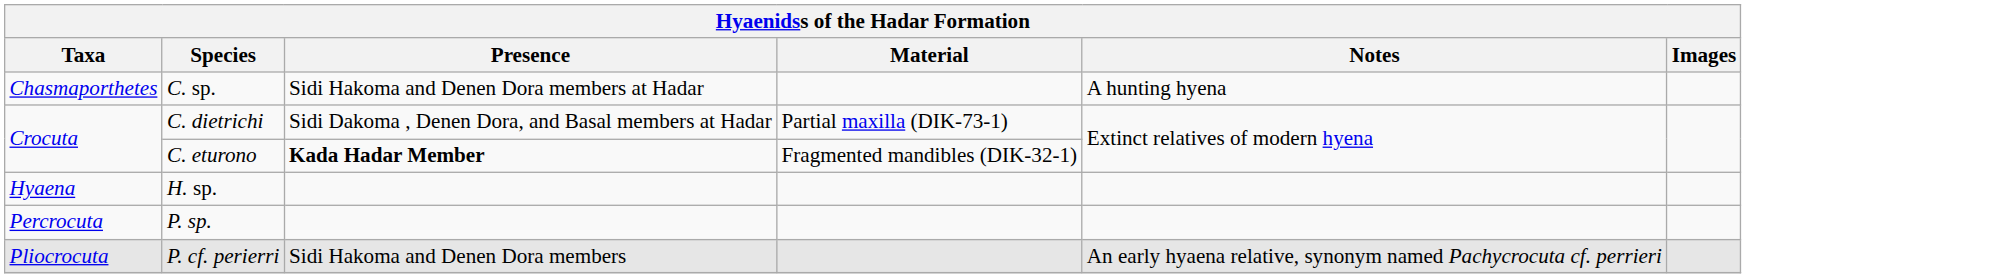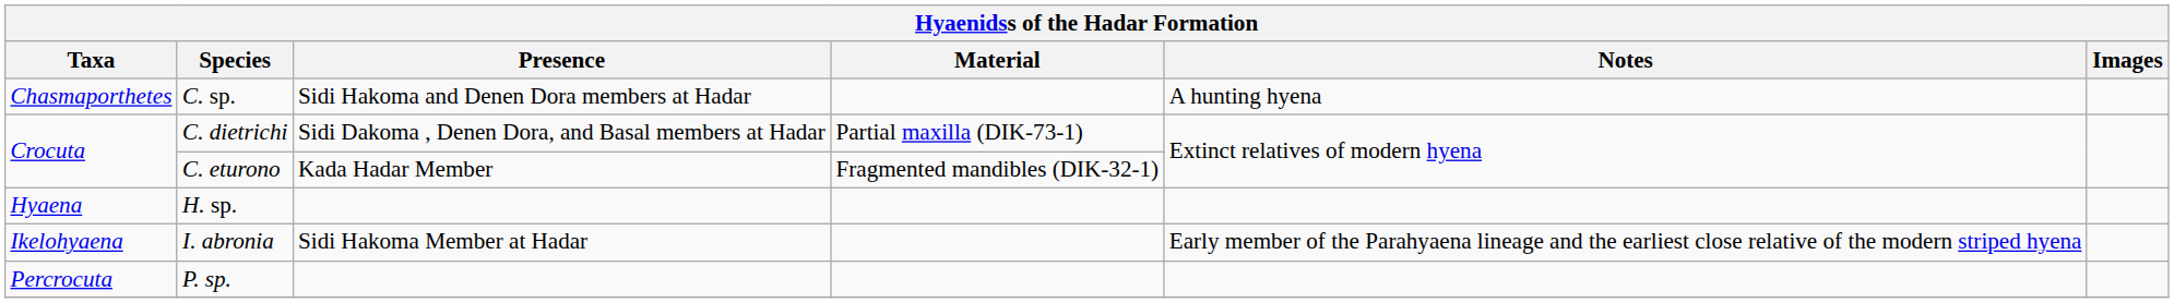 <table class="wikitable" align="center">
 <tr>
 <th colspan="6" align="center"><strong><a href='#'>Hyaenids</a>s</strong> of the Hadar Formation</th>
 </tr>
 <tr>
 <th>Taxa</th>
 <th>Species</th>
 <th>Presence</th>
 <th>Material</th>
 <th>Notes</th>
 <th>Images</th>
 </tr>
 <tr>
 <td><em><a href='#'>Chasmaporthetes</a></em></td>
 <td><em>C.</em> sp.</td>
 <td>Sidi Hakoma and Denen Dora members at Hadar</td>
 <td></td>
 <td>A hunting hyena</td>
 <td></td>
 </tr>
 <tr>
 <td rowspan = "2"><em><a href='#'>Crocuta</a></em></td>
 <td><em>C. dietrichi</em></td>
 <td>Sidi Dakoma , Denen Dora, and Basal members at Hadar</td>
 <td>Partial <a href='#'>maxilla</a> (DIK-73-1)</td>
 <td rowspan = "2">Extinct relatives of modern <a href='#'>hyena</a></td>
 <td rowspan = "2"></td>
 </tr>
 <tr>
 <td><em>C. eturono</em></td>
-<td><strong>Kada Hadar Member</strong></td>
+<td>Kada Hadar Member</td>
 <td>Fragmented mandibles (DIK-32-1)</td>
 </tr>
 <tr>
 <td><em><a href='#'>Hyaena</a></em></td>
 <td><em>H.</em> sp.</td>
 <td></td>
 <td></td>
 <td></td>
 <td></td>
 </tr>
 <tr>
+<td><em><a href='#'>Ikelohyaena</a></em></td>
+<td><em>I. abronia</em></td>
+<td>Sidi Hakoma Member at Hadar</td>
+<td></td>
+<td>Early member of the Parahyaena lineage and the earliest close relative of the modern <a href='#'>striped hyena</a></td>
+<td></td>
+</tr>
+<tr>
 <td><em><a href='#'>Percrocuta</a></em></td>
 <td><em>P. sp.</em></td>
 <td></td>
 <td></td>
 <td></td>
 <td></td>
 </tr>
 <tr>
-<td style="background:#E6E6E6;"><em><a href='#'>Pliocrocuta</a></em></td>
-<td style="background:#E6E6E6;"><em>P. cf. perierri</em></td>
-<td style="background:#E6E6E6;">Sidi Hakoma and Denen Dora members</td>
-<td style="background:#E6E6E6;"></td>
-<td style="background:#E6E6E6;">An early hyaena relative, synonym named <em>Pachycrocuta cf. perrieri</em></td>
-<td style="background:#E6E6E6;"></td>
-</tr>
-<tr>
 </tr>
 </table>
